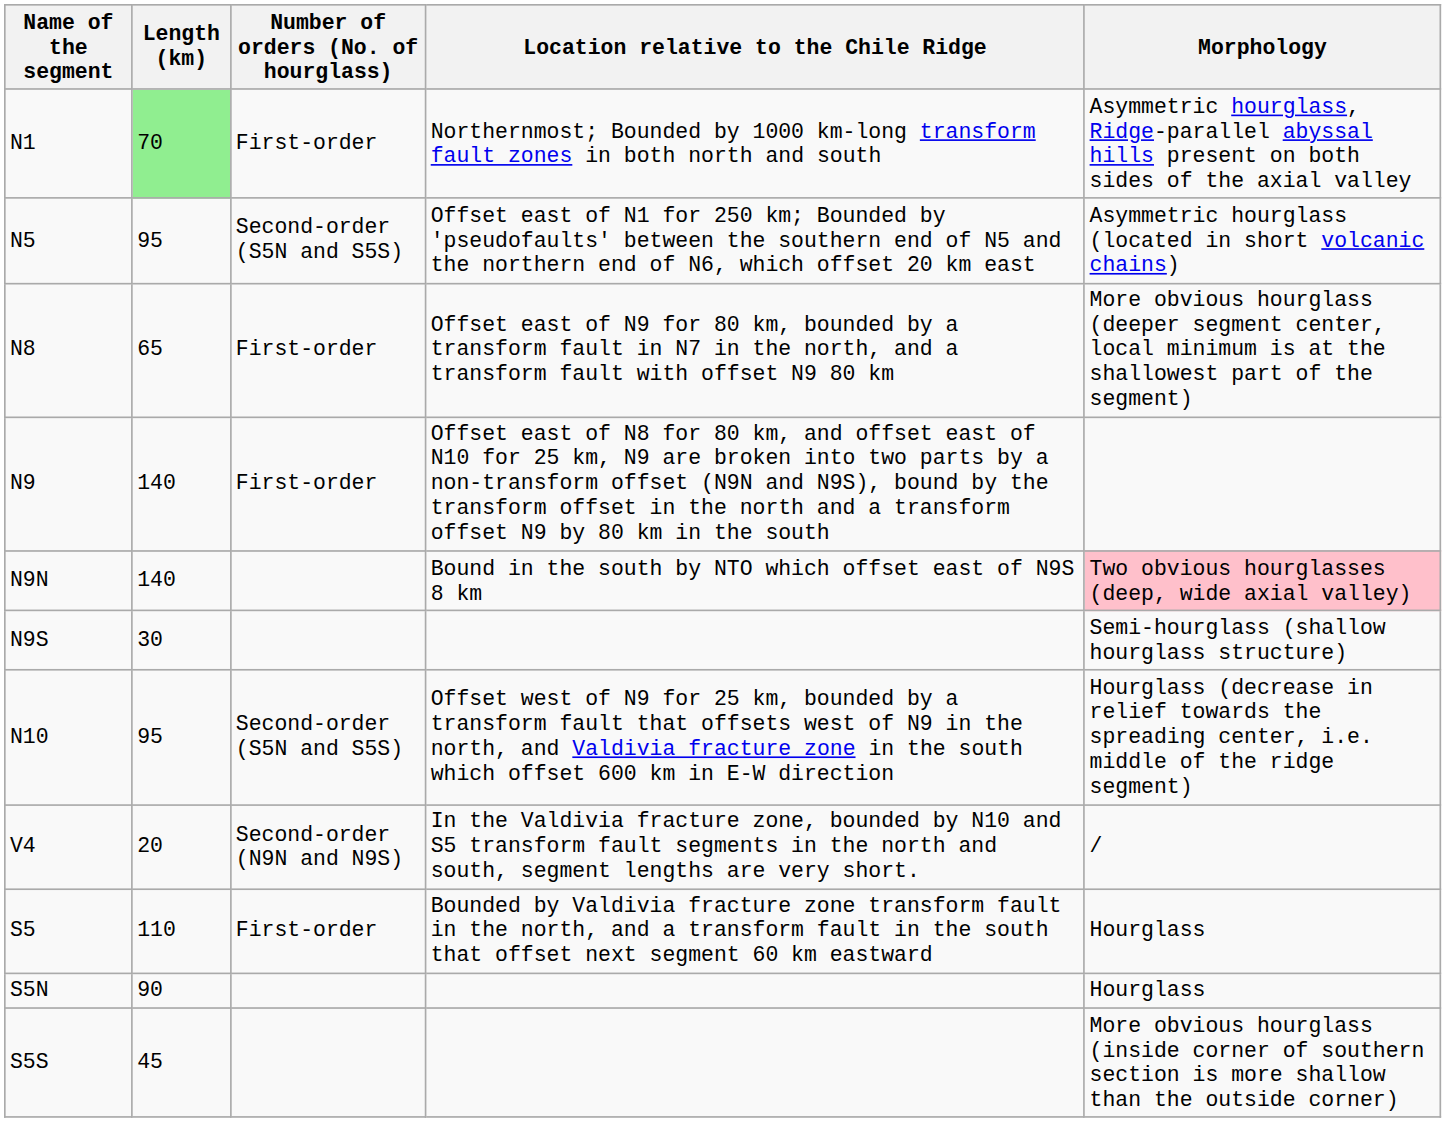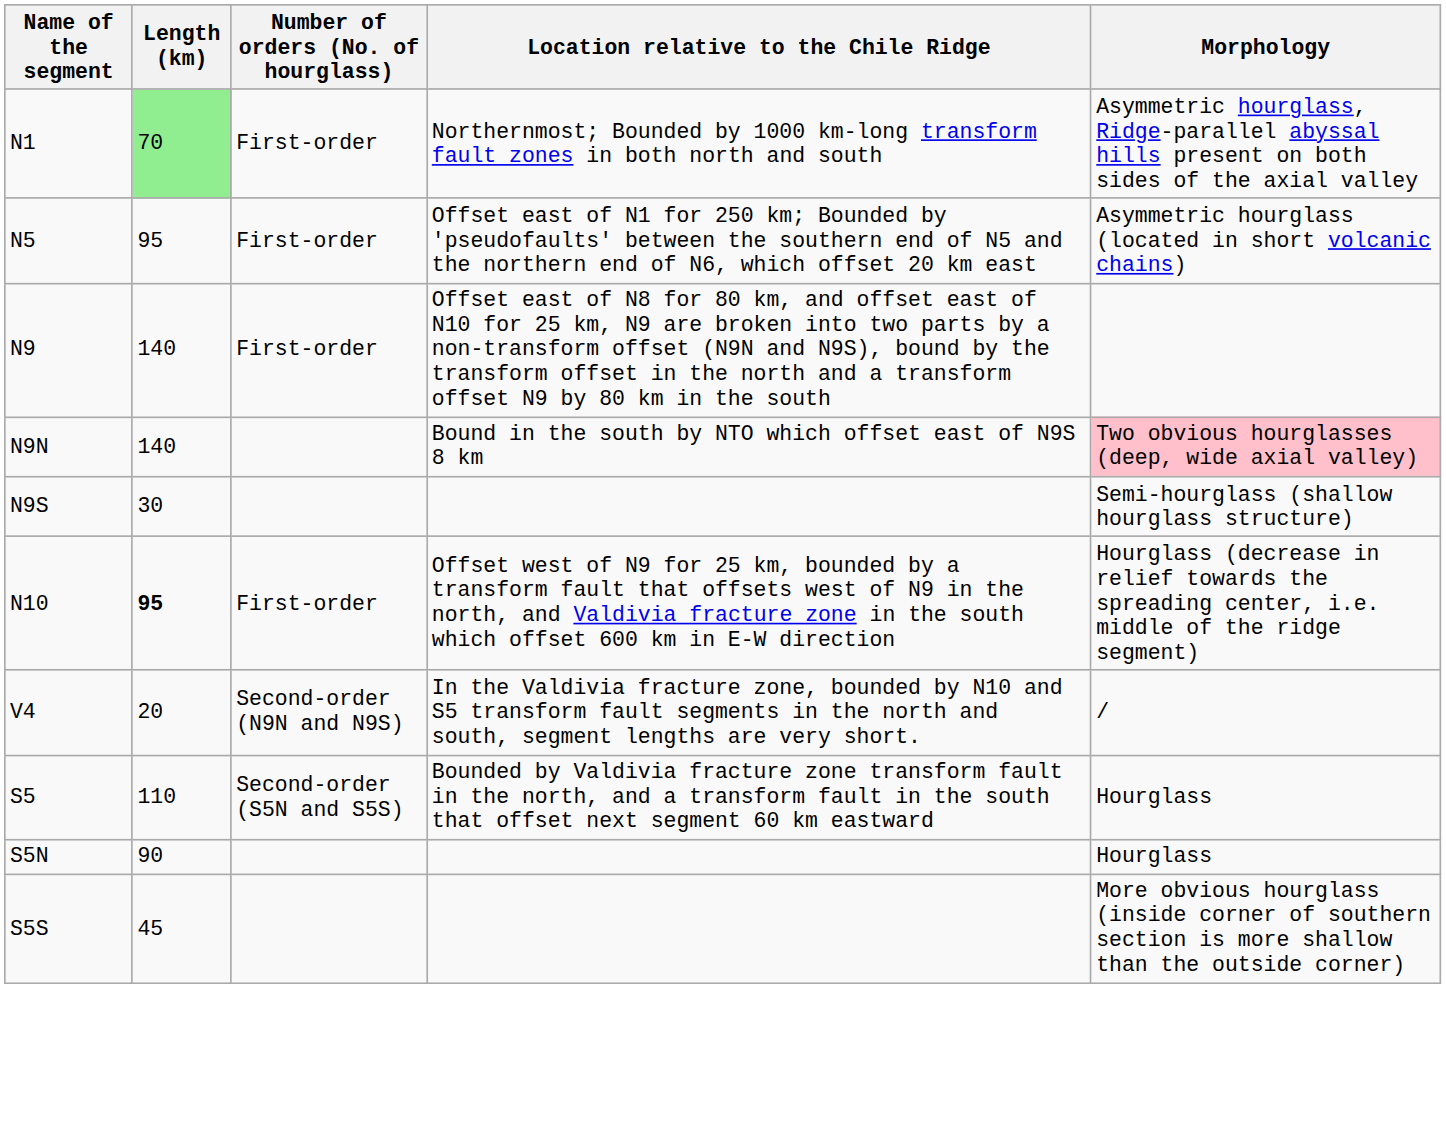 <table class="wikitable">
 <tr>
 <th>Name of the segment</th>
 <th>Length (km)</th>
 <th>Number of orders (No. of hourglass)</th>
 <th>Location relative to the Chile Ridge</th>
 <th>Morphology</th>
 </tr>
 <tr>
 <td>N1</td>
 <td style="background: lightgreen;">70</td>
 <td>First-order</td>
 <td>Northernmost; Bounded by 1000 km-long <a href='#'>transform fault zones</a> in both north and south</td>
 <td>Asymmetric <a href='#'>hourglass</a>,<br><a href='#'>Ridge</a>-parallel <a href='#'>abyssal hills</a> present on both sides of the axial valley</td>
 </tr>
 <tr>
 <td>N5</td>
 <td>95</td>
-<td>Second-order (S5N and S5S)</td>
+<td>First-order</td>
 <td>Offset east of N1 for 250 km; Bounded by 'pseudofaults' between the southern end of N5 and the northern end of N6, which offset 20 km east</td>
 <td>Asymmetric hourglass (located in short <a href='#'>volcanic chains</a>)</td>
-</tr>
-<tr>
-<td>N8</td>
-<td>65</td>
-<td>First-order</td>
-<td>Offset east of N9 for 80 km, bounded by a transform fault in N7 in the north, and a transform fault with offset N9 80 km</td>
-<td>More obvious hourglass (deeper segment center, local minimum is at the shallowest part of the segment)</td>
 </tr>
 <tr>
 <td>N9</td>
 <td>140</td>
 <td>First-order</td>
 <td>Offset east of N8 for 80 km, and offset east of N10 for 25 km, N9 are broken into two parts by a non-transform offset (N9N and N9S), bound by the transform offset in the north and a transform offset N9 by 80 km in the south</td>
 <td></td>
 </tr>
 <tr>
 <td>N9N</td>
 <td>140</td>
 <td></td>
 <td>Bound in the south by NTO which offset east of N9S 8 km</td>
 <td style="background: pink;">Two obvious hourglasses (deep, wide axial valley)</td>
 </tr>
 <tr>
 <td>N9S</td>
 <td>30</td>
 <td></td>
 <td></td>
 <td>Semi-hourglass (shallow hourglass structure)</td>
 </tr>
 <tr>
 <td>N10</td>
-<td>95</td>
-<td>Second-order (S5N and S5S)</td>
+<td><strong>95</strong></td>
+<td>First-order</td>
 <td>Offset west of N9 for 25 km, bounded by a transform fault that offsets west of N9 in the north, and <a href='#'>Valdivia fracture zone</a> in the south which offset 600 km in E-W direction</td>
 <td>Hourglass (decrease in relief towards the spreading center, i.e. middle of the ridge segment)</td>
 </tr>
 <tr>
 <td>V4</td>
 <td>20</td>
 <td>Second-order (N9N and N9S)</td>
 <td>In the Valdivia fracture zone, bounded by N10 and S5 transform fault segments in the north and south, segment lengths are very short.</td>
 <td>/</td>
 </tr>
 <tr>
 <td>S5</td>
 <td>110</td>
-<td>First-order</td>
+<td>Second-order (S5N and S5S)</td>
 <td>Bounded by Valdivia fracture zone transform fault in the north, and a transform fault in the south that offset next segment 60 km eastward</td>
 <td>Hourglass</td>
 </tr>
 <tr>
 <td>S5N</td>
 <td>90</td>
 <td></td>
 <td></td>
 <td>Hourglass</td>
 </tr>
 <tr>
 <td>S5S</td>
 <td>45</td>
 <td></td>
 <td></td>
 <td>More obvious hourglass (inside corner of southern section is more shallow than the outside corner)</td>
 </tr>
 </table>
